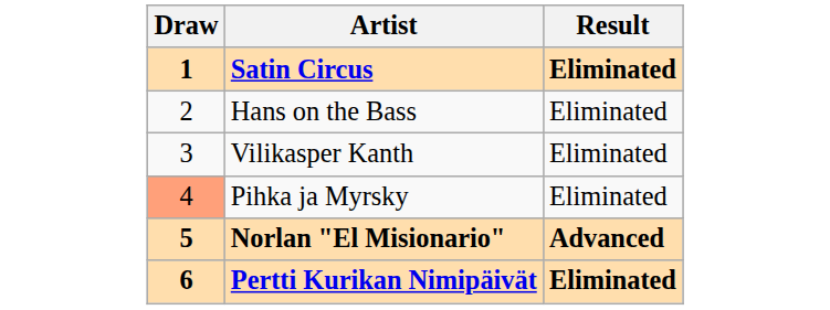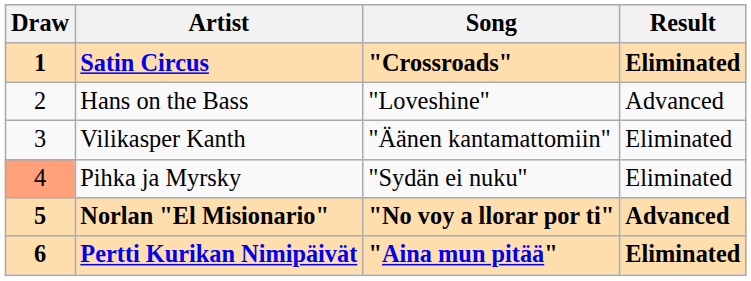 <table class="sortable wikitable" style="margin: 1em auto 1em auto">
 <tr>
 <th>Draw</th>
 <th>Artist</th>
+<th>Song</th>
 <th>Result</th>
 </tr>
 <tr style="font-weight:bold; background:navajowhite;">
 <td align="center">1</td>
 <td><a href='#'>Satin Circus</a></td>
+<td>"Crossroads"</td>
 <td>Eliminated</td>
 </tr>
 <tr>
 <td align="center">2</td>
 <td>Hans on the Bass</td>
-<td>Eliminated</td>
+<td>"Loveshine"</td>
+<td>Advanced</td>
 </tr>
 <tr>
 <td align="center">3</td>
 <td>Vilikasper Kanth</td>
+<td>"Äänen kantamattomiin"</td>
 <td>Eliminated</td>
 </tr>
 <tr>
 <td align="center" style="background: lightsalmon;">4</td>
 <td>Pihka ja Myrsky</td>
+<td>"Sydän ei nuku"</td>
 <td>Eliminated</td>
 </tr>
 <tr style="font-weight:bold; background:navajowhite;">
 <td align="center">5</td>
 <td>Norlan "El Misionario"</td>
+<td>"No voy a llorar por ti"</td>
 <td>Advanced</td>
 </tr>
 <tr style="font-weight:bold; background:navajowhite;">
 <td align="center">6</td>
 <td><a href='#'>Pertti Kurikan Nimipäivät</a></td>
+<td>"<a href='#'>Aina mun pitää</a>"</td>
 <td>Eliminated</td>
 </tr>
 </table>
